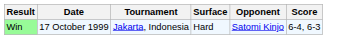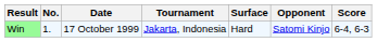 <table class="sortable wikitable" style="font-size:97%">
 <tr>
 <th>Result</th>
+<th>No.</th>
 <th>Date</th>
 <th>Tournament</th>
 <th>Surface</th>
 <th>Opponent</th>
 <th>Score</th>
 </tr>
 <tr bgcolor=f0f8ff>
 <td style="background:#98fb98;">Win</td>
+<td>1.</td>
 <td>17 October 1999</td>
 <td><a href='#'>Jakarta</a>, Indonesia</td>
 <td>Hard</td>
 <td> <a href='#'>Satomi Kinjo</a></td>
 <td>6-4, 6-3</td>
 </tr>
 </table>
